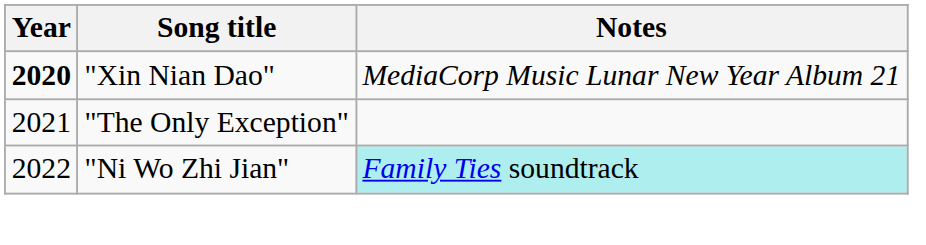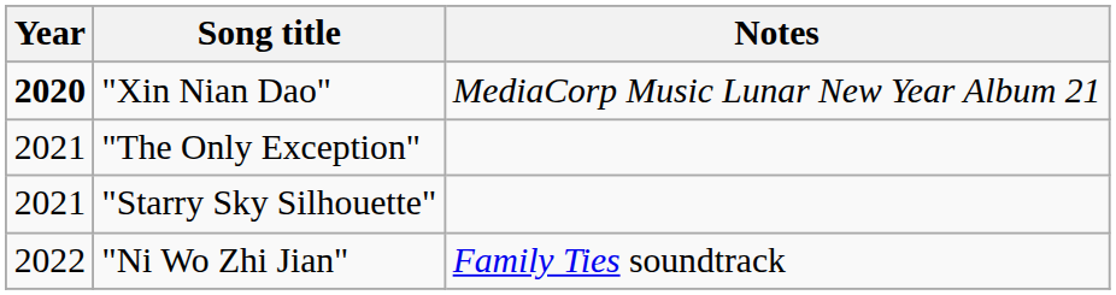 <table class="wikitable sortable">
 <tr>
 <th>Year</th>
 <th>Song title</th>
 <th class="unsortable">Notes</th>
 </tr>
 <tr>
 <td><strong>2020</strong></td>
 <td>"Xin Nian Dao"</td>
 <td><em>MediaCorp Music Lunar New Year Album 21</em></td>
 </tr>
 <tr>
 <td>2021</td>
 <td>"The Only Exception"</td>
 <td></td>
 </tr>
 <tr>
+<td>2021</td>
+<td>"Starry Sky Silhouette"</td>
+<td></td>
+</tr>
+<tr>
 <td>2022</td>
 <td>"Ni Wo Zhi Jian"</td>
-<td style="background: paleturquoise;"><em><a href='#'>Family Ties</a></em> soundtrack</td>
+<td><em><a href='#'>Family Ties</a></em> soundtrack</td>
 </tr>
 </table>
